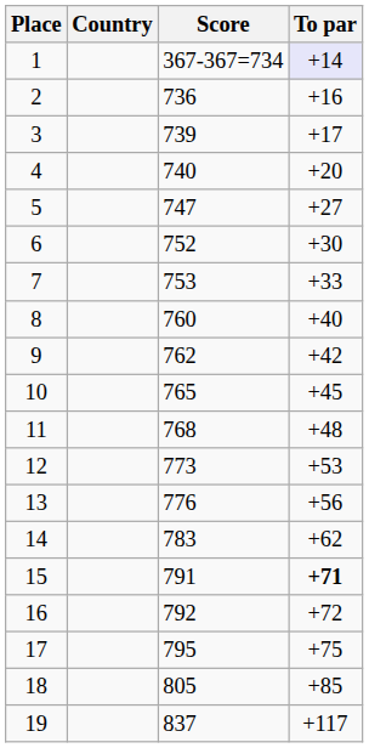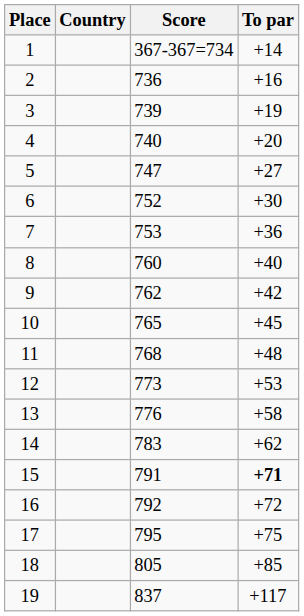 <table class="wikitable" style="font-size:95%;">
 <tr>
 <th>Place</th>
 <th>Country</th>
 <th>Score</th>
 <th>To par</th>
 </tr>
 <tr>
 <td align=center>1</td>
 <td></td>
 <td>367-367=734</td>
-<td align=center style="background: lavender;">+14</td>
+<td align=center>+14</td>
 </tr>
 <tr>
 <td align=center>2</td>
 <td></td>
 <td>736</td>
 <td align="center">+16</td>
 </tr>
 <tr>
 <td align=center>3</td>
 <td></td>
 <td>739</td>
-<td align=center>+17</td>
+<td align=center>+19</td>
 </tr>
 <tr>
 <td align="center">4</td>
 <td><small></small></td>
 <td>740</td>
 <td align="center">+20</td>
 </tr>
 <tr>
 <td align="center">5</td>
 <td></td>
 <td>747</td>
 <td align="center">+27</td>
 </tr>
 <tr>
 <td align=center>6</td>
 <td></td>
 <td>752</td>
 <td align=center>+30</td>
 </tr>
 <tr>
 <td align="center">7</td>
 <td></td>
 <td>753</td>
-<td align="center">+33</td>
+<td align="center">+36</td>
 </tr>
 <tr>
 <td align="center">8</td>
 <td></td>
 <td>760</td>
 <td align="center">+40</td>
 </tr>
 <tr>
 <td align="center">9</td>
 <td></td>
 <td>762</td>
 <td align="center">+42</td>
 </tr>
 <tr>
 <td align=center>10</td>
 <td></td>
 <td>765</td>
 <td align=center>+45</td>
 </tr>
 <tr>
 <td align="center">11</td>
 <td></td>
 <td>768</td>
 <td align="center">+48</td>
 </tr>
 <tr>
 <td align=center>12</td>
 <td></td>
 <td>773</td>
 <td align=center>+53</td>
 </tr>
 <tr>
 <td align="center">13</td>
 <td></td>
 <td>776</td>
-<td align=center>+56</td>
+<td align=center>+58</td>
 </tr>
 <tr>
 <td align=center>14</td>
 <td></td>
 <td>783</td>
 <td align=center>+62</td>
 </tr>
 <tr>
 <td align="center">15</td>
 <td></td>
 <td>791</td>
 <td align="center"><strong>+71</strong></td>
 </tr>
 <tr>
 <td align="center">16</td>
 <td></td>
 <td>792</td>
 <td align="center">+72</td>
 </tr>
 <tr>
 <td align="center">17</td>
 <td></td>
 <td>795</td>
 <td align="center">+75</td>
 </tr>
 <tr>
 <td align="center">18</td>
 <td></td>
 <td>805</td>
 <td align="center">+85</td>
 </tr>
 <tr>
 <td align=center>19</td>
 <td></td>
 <td>837</td>
 <td align=center>+117</td>
 </tr>
 </table>
